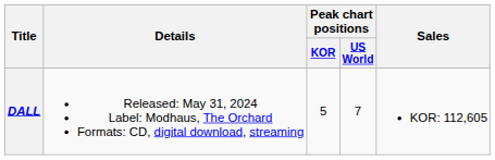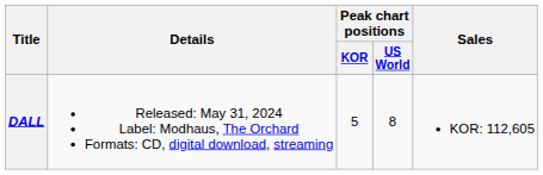 <table class="wikitable plainrowheaders" style="text-align:center">
 <tr>
 <th scope="col" rowspan="2">Title</th>
 <th scope="col" rowspan="2">Details</th>
 <th scope="col" colspan="2">Peak chart positions</th>
 <th scope="col" rowspan="2">Sales</th>
 </tr>
 <tr>
 <th scope="col" style="font-size:90%; width:2.5em"><a href='#'>KOR</a><br></th>
 <th scope="col" style="font-size:90%; width:2.5em"><a href='#'>US<br>World</a><br></th>
 </tr>
 <tr>
 <th scope="row"><em><a href='#'>DALL</a></em></th>
 <td><br><ul><li>Released: May 31, 2024</li><li>Label: Modhaus, <a href='#'>The Orchard</a></li><li>Formats: CD, <a href='#'>digital download</a>, <a href='#'>streaming</a></li></ul></td>
 <td>5</td>
-<td>7</td>
+<td>8</td>
 <td><br><ul><li>KOR: 112,605</li></ul></td>
 </tr>
 </table>
